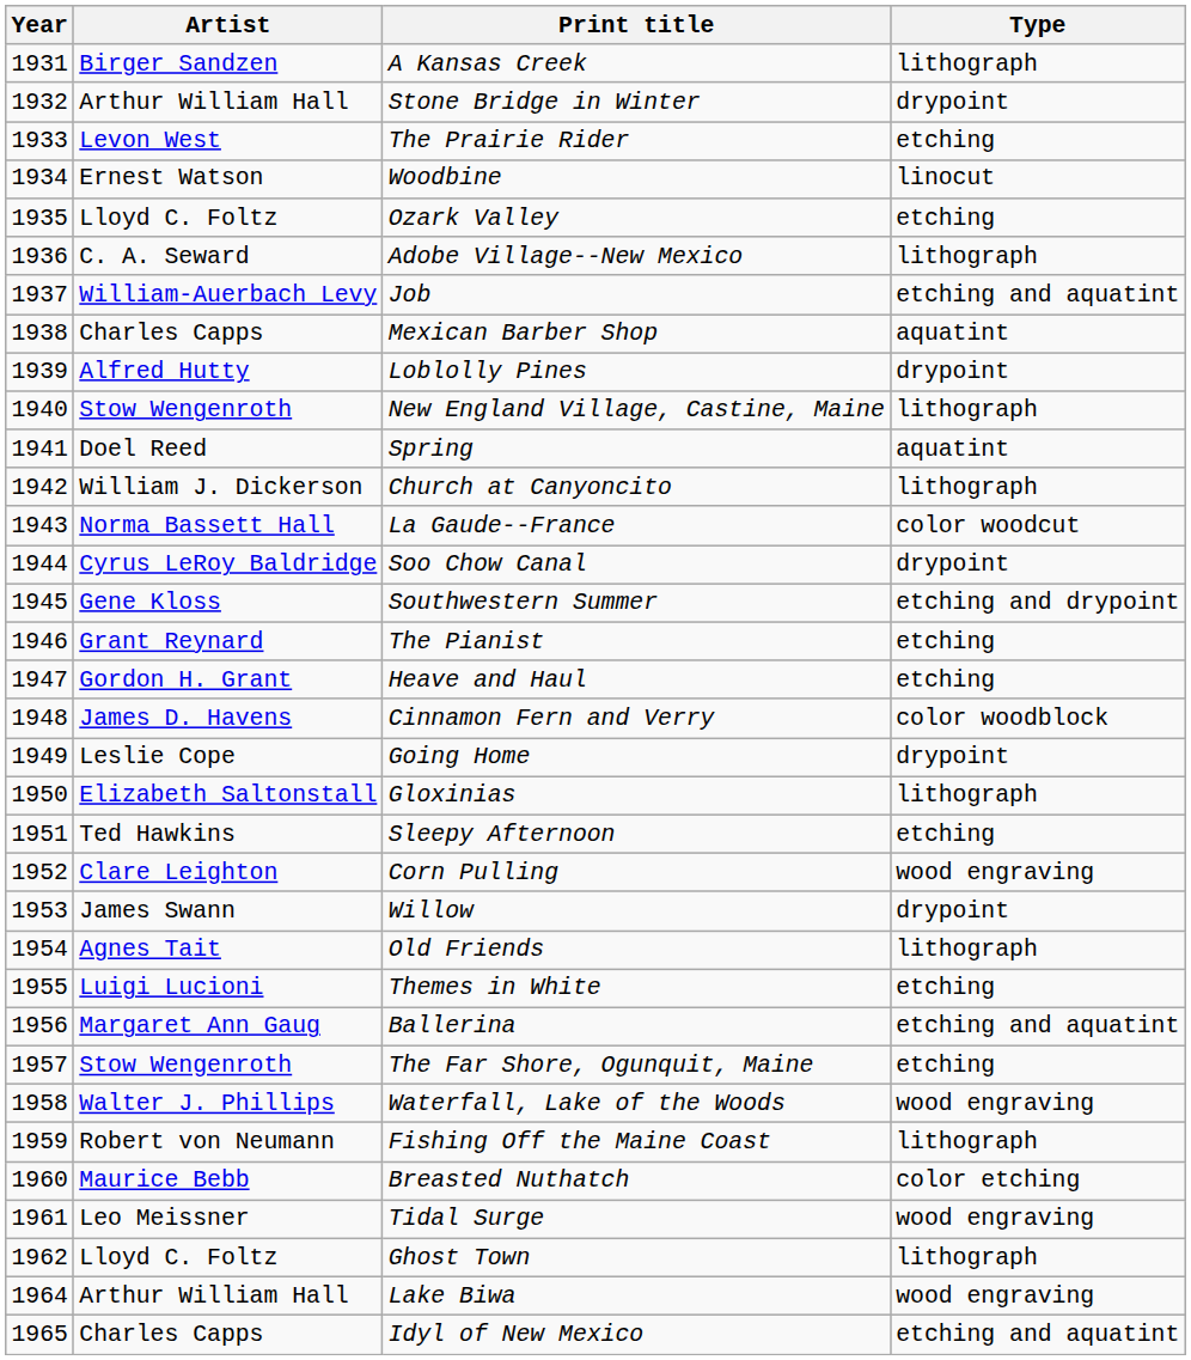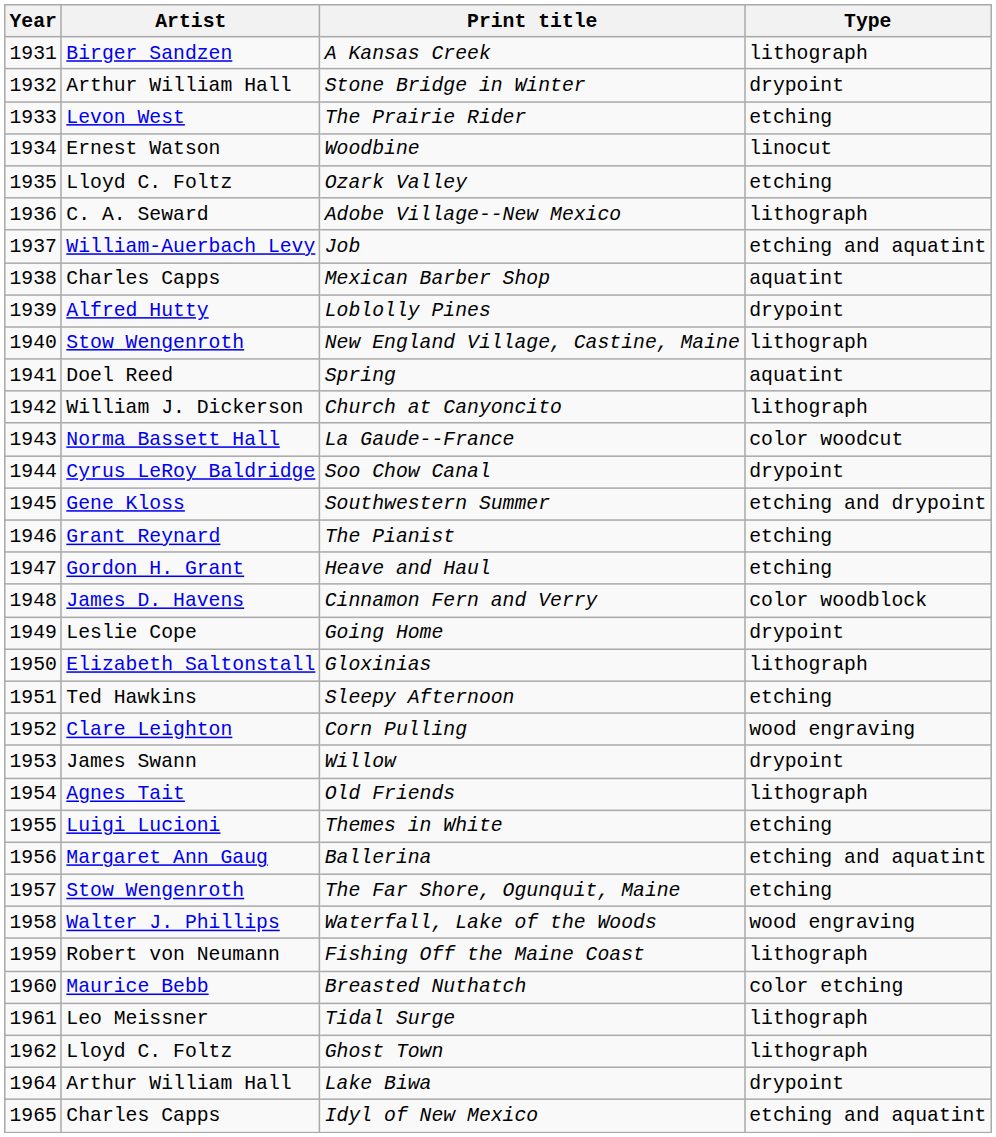 <table class="wikitable">
 <tr>
 <th>Year</th>
 <th>Artist</th>
 <th>Print title</th>
 <th>Type</th>
 </tr>
 <tr>
 <td>1931</td>
 <td><a href='#'>Birger Sandzen</a></td>
 <td><em>A Kansas Creek</em></td>
 <td>lithograph</td>
 </tr>
 <tr>
 <td>1932</td>
 <td>Arthur William Hall</td>
 <td><em>Stone Bridge in Winter</em></td>
 <td>drypoint</td>
 </tr>
 <tr>
 <td>1933</td>
 <td><a href='#'>Levon West</a></td>
 <td><em>The Prairie Rider</em></td>
 <td>etching</td>
 </tr>
 <tr>
 <td>1934</td>
 <td>Ernest Watson</td>
 <td><em>Woodbine</em></td>
 <td>linocut</td>
 </tr>
 <tr>
 <td>1935</td>
 <td>Lloyd C. Foltz</td>
 <td><em>Ozark Valley</em></td>
 <td>etching</td>
 </tr>
 <tr>
 <td>1936</td>
 <td>C. A. Seward</td>
 <td><em>Adobe Village--New Mexico</em></td>
 <td>lithograph</td>
 </tr>
 <tr>
 <td>1937</td>
 <td><a href='#'>William-Auerbach Levy</a></td>
 <td><em>Job</em></td>
 <td>etching and aquatint</td>
 </tr>
 <tr>
 <td>1938</td>
 <td>Charles Capps</td>
 <td><em>Mexican Barber Shop</em></td>
 <td>aquatint</td>
 </tr>
 <tr>
 <td>1939</td>
 <td><a href='#'>Alfred Hutty</a></td>
 <td><em>Loblolly Pines</em></td>
 <td>drypoint</td>
 </tr>
 <tr>
 <td>1940</td>
 <td><a href='#'>Stow Wengenroth</a></td>
 <td><em>New England Village, Castine, Maine</em></td>
 <td>lithograph</td>
 </tr>
 <tr>
 <td>1941</td>
 <td>Doel Reed</td>
 <td><em>Spring</em></td>
 <td>aquatint</td>
 </tr>
 <tr>
 <td>1942</td>
 <td>William J. Dickerson</td>
 <td><em>Church at Canyoncito</em></td>
 <td>lithograph</td>
 </tr>
 <tr>
 <td>1943</td>
 <td><a href='#'>Norma Bassett Hall</a></td>
 <td><em>La Gaude--France</em></td>
 <td>color woodcut</td>
 </tr>
 <tr>
 <td>1944</td>
 <td><a href='#'>Cyrus LeRoy Baldridge</a></td>
 <td><em>Soo Chow Canal</em></td>
 <td>drypoint</td>
 </tr>
 <tr>
 <td>1945</td>
 <td><a href='#'>Gene Kloss</a></td>
 <td><em>Southwestern Summer</em></td>
 <td>etching and drypoint</td>
 </tr>
 <tr>
 <td>1946</td>
 <td><a href='#'>Grant Reynard</a></td>
 <td><em>The Pianist</em></td>
 <td>etching</td>
 </tr>
 <tr>
 <td>1947</td>
 <td><a href='#'>Gordon H. Grant</a></td>
 <td><em>Heave and Haul</em></td>
 <td>etching</td>
 </tr>
 <tr>
 <td>1948</td>
 <td><a href='#'>James D. Havens</a></td>
 <td><em>Cinnamon Fern and Verry</em></td>
 <td>color woodblock</td>
 </tr>
 <tr>
 <td>1949</td>
 <td>Leslie Cope</td>
 <td><em>Going Home</em></td>
 <td>drypoint</td>
 </tr>
 <tr>
 <td>1950</td>
 <td><a href='#'>Elizabeth Saltonstall</a></td>
 <td><em>Gloxinias</em></td>
 <td>lithograph</td>
 </tr>
 <tr>
 <td>1951</td>
 <td>Ted Hawkins</td>
 <td><em>Sleepy Afternoon</em></td>
 <td>etching</td>
 </tr>
 <tr>
 <td>1952</td>
 <td><a href='#'>Clare Leighton</a></td>
 <td><em>Corn Pulling</em></td>
 <td>wood engraving</td>
 </tr>
 <tr>
 <td>1953</td>
 <td>James Swann</td>
 <td><em>Willow</em></td>
 <td>drypoint</td>
 </tr>
 <tr>
 <td>1954</td>
 <td><a href='#'>Agnes Tait</a></td>
 <td><em>Old Friends</em></td>
 <td>lithograph</td>
 </tr>
 <tr>
 <td>1955</td>
 <td><a href='#'>Luigi Lucioni</a></td>
 <td><em>Themes in White</em></td>
 <td>etching</td>
 </tr>
 <tr>
 <td>1956</td>
 <td><a href='#'>Margaret Ann Gaug</a></td>
 <td><em>Ballerina</em></td>
 <td>etching and aquatint</td>
 </tr>
 <tr>
 <td>1957</td>
 <td><a href='#'>Stow Wengenroth</a></td>
 <td><em>The Far Shore, Ogunquit, Maine</em></td>
 <td>etching</td>
 </tr>
 <tr>
 <td>1958</td>
 <td><a href='#'>Walter J. Phillips</a></td>
 <td><em>Waterfall, Lake of the Woods</em></td>
 <td>wood engraving</td>
 </tr>
 <tr>
 <td>1959</td>
 <td>Robert von Neumann</td>
 <td><em>Fishing Off the Maine Coast</em></td>
 <td>lithograph</td>
 </tr>
 <tr>
 <td>1960</td>
 <td><a href='#'>Maurice Bebb</a></td>
 <td><em>Breasted Nuthatch</em></td>
 <td>color etching</td>
 </tr>
 <tr>
 <td>1961</td>
 <td>Leo Meissner</td>
 <td><em>Tidal Surge</em></td>
-<td>wood engraving</td>
+<td>lithograph</td>
 </tr>
 <tr>
 <td>1962</td>
 <td>Lloyd C. Foltz</td>
 <td><em>Ghost Town</em></td>
 <td>lithograph</td>
 </tr>
 <tr>
 <td>1964</td>
 <td>Arthur William Hall</td>
 <td><em>Lake Biwa</em></td>
-<td>wood engraving</td>
+<td>drypoint</td>
 </tr>
 <tr>
 <td>1965</td>
 <td>Charles Capps</td>
 <td><em>Idyl of New Mexico</em></td>
 <td>etching and aquatint</td>
 </tr>
 </table>
